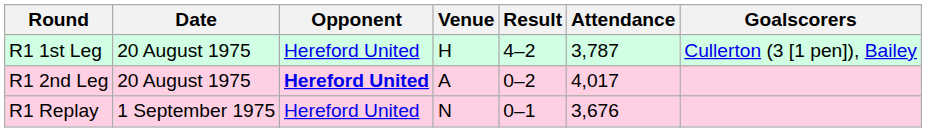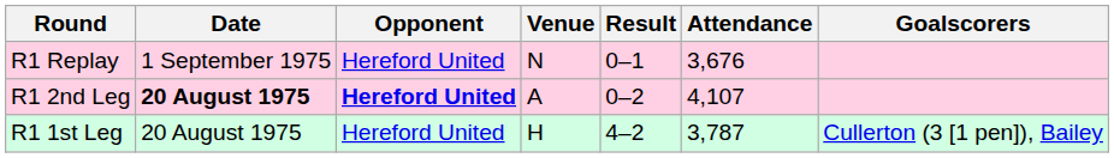 <table class="wikitable">
 <tr>
 <th>Round</th>
 <th>Date</th>
 <th>Opponent</th>
 <th>Venue</th>
 <th>Result</th>
 <th>Attendance</th>
 <th>Goalscorers</th>
 </tr>
+<tr style="background-color: #ffd0e3;">
+<td>R1 Replay</td>
+<td>1 September 1975</td>
+<td><a href='#'>Hereford United</a></td>
+<td>N</td>
+<td>0–1</td>
+<td>3,676</td>
+<td></td>
+</tr>
+<tr style="background-color: #ffd0e3;">
+<td>R1 2nd Leg</td>
+<td><strong>20 August 1975</strong></td>
+<td><strong><a href='#'>Hereford United</a></strong></td>
+<td>A</td>
+<td>0–2</td>
+<td>4,107</td>
+<td></td>
+</tr>
 <tr style="background-color: #d0ffe3;">
 <td>R1 1st Leg</td>
 <td>20 August 1975</td>
 <td><a href='#'>Hereford United</a></td>
 <td>H</td>
 <td>4–2</td>
 <td>3,787</td>
 <td><a href='#'>Cullerton</a> (3 [1 pen]), <a href='#'>Bailey</a></td>
 </tr>
-<tr style="background-color: #ffd0e3;">
-<td>R1 2nd Leg</td>
-<td>20 August 1975</td>
-<td><strong><a href='#'>Hereford United</a></strong></td>
-<td>A</td>
-<td>0–2</td>
-<td>4,017</td>
-<td></td>
-</tr>
-<tr style="background-color: #ffd0e3;">
-<td>R1 Replay</td>
-<td>1 September 1975</td>
-<td><a href='#'>Hereford United</a></td>
-<td>N</td>
-<td>0–1</td>
-<td>3,676</td>
-<td></td>
-</tr>
 </table>
